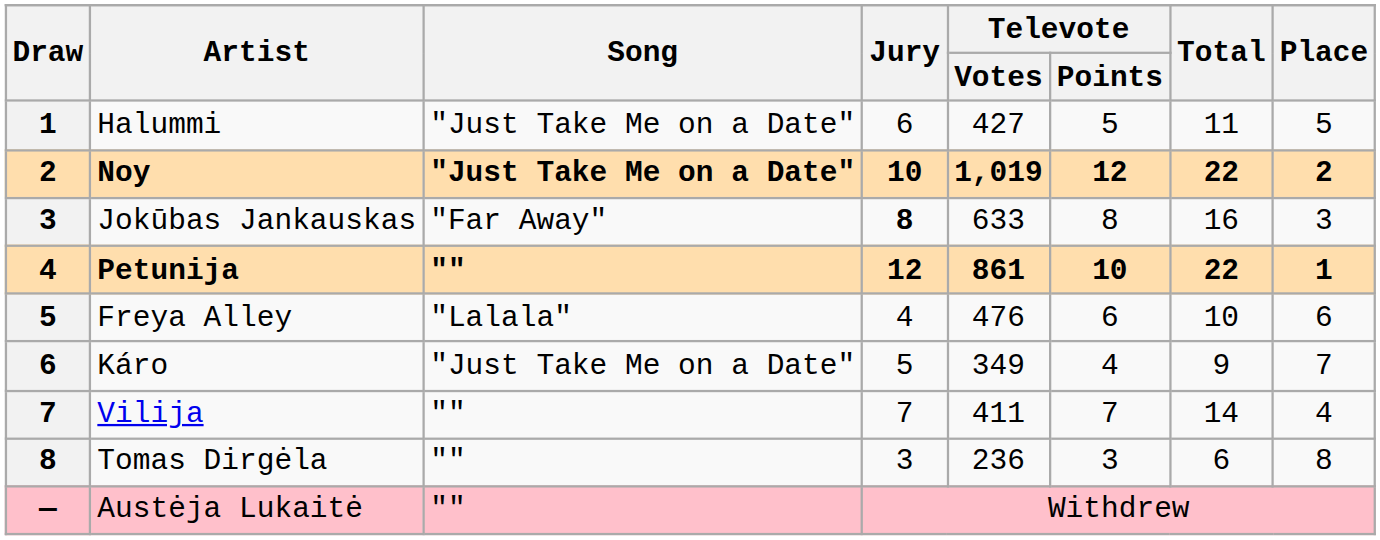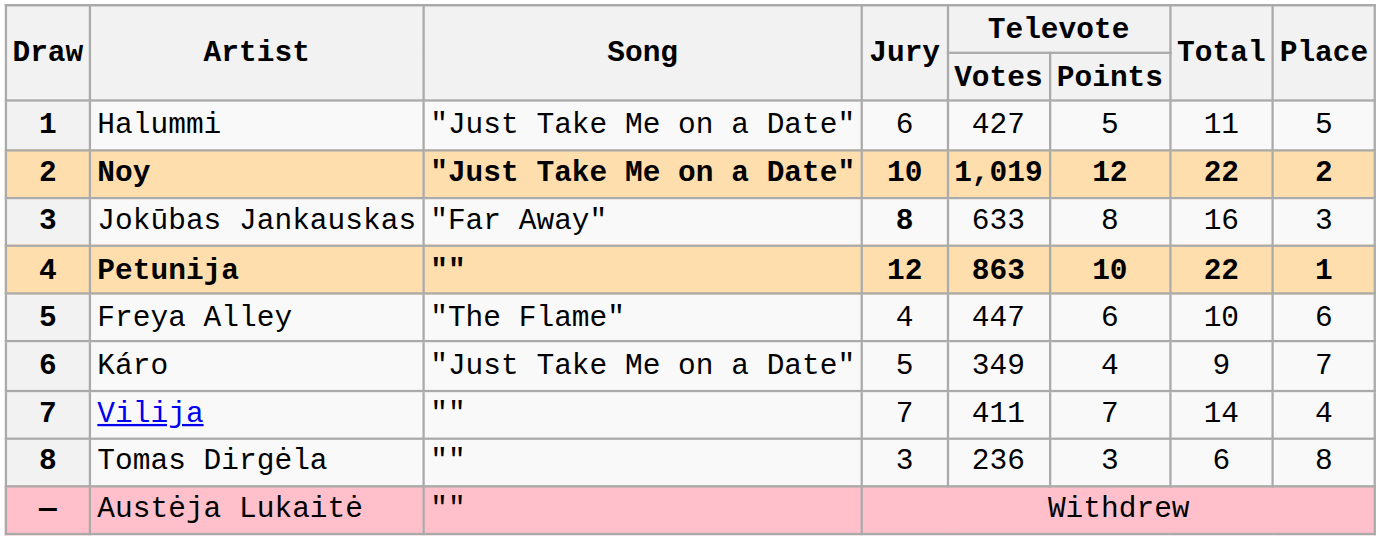 <table class="sortable wikitable plainrowheaders" style="margin: 1em auto 1em auto; text-align:center">
 <tr>
 </tr>
 <tr>
 <th rowspan="2">Draw</th>
 <th rowspan="2">Artist</th>
 <th rowspan="2">Song</th>
 <th rowspan="2">Jury</th>
 <th colspan="2">Televote</th>
 <th rowspan="2">Total</th>
 <th rowspan="2">Place</th>
 </tr>
 <tr>
 <th>Votes</th>
 <th>Points</th>
 </tr>
 <tr>
 <th scope="row" style="text-align:center;">1</th>
 <td align="left">Halummi</td>
 <td align="left">"Just Take Me on a Date"</td>
 <td>6</td>
 <td>427</td>
 <td>5</td>
 <td>11</td>
 <td>5</td>
 </tr>
 <tr style="background:navajowhite; font-weight:bold;">
 <th scope="row" style="text-align:center; background:navajowhite; font-weight:bold;">2</th>
 <td align="left">Noy</td>
 <td align="left">"Just Take Me on a Date"</td>
 <td>10</td>
 <td>1,019</td>
 <td>12</td>
 <td>22</td>
 <td>2</td>
 </tr>
 <tr>
 <th scope="row" style="text-align:center;">3</th>
 <td align="left">Jokūbas Jankauskas</td>
 <td align="left">"Far Away"</td>
 <td><strong>8</strong></td>
 <td>633</td>
 <td>8</td>
 <td>16</td>
 <td>3</td>
 </tr>
 <tr style="background:navajowhite; font-weight:bold;">
 <th scope="row" style="text-align:center; background:navajowhite; font-weight:bold;">4</th>
 <td align="left">Petunija</td>
 <td align="left">""</td>
 <td>12</td>
-<td>861</td>
+<td>863</td>
 <td>10</td>
 <td>22</td>
 <td>1</td>
 </tr>
 <tr>
 <th scope="row" style="text-align:center;">5</th>
 <td align="left">Freya Alley</td>
-<td align="left">"Lalala"</td>
+<td align="left">"The Flame"</td>
 <td>4</td>
-<td>476</td>
+<td>447</td>
 <td>6</td>
 <td>10</td>
 <td>6</td>
 </tr>
 <tr>
 <th scope="row" style="text-align:center;">6</th>
 <td align="left">Káro</td>
 <td align="left">"Just Take Me on a Date"</td>
 <td>5</td>
 <td>349</td>
 <td>4</td>
 <td>9</td>
 <td>7</td>
 </tr>
 <tr>
 <th scope="row" style="text-align:center;">7</th>
 <td align="left"><a href='#'>Vilija</a></td>
 <td align="left">""</td>
 <td>7</td>
 <td>411</td>
 <td>7</td>
 <td>14</td>
 <td>4</td>
 </tr>
 <tr>
 <th scope="row" style="text-align:center;">8</th>
 <td align="left">Tomas Dirgėla</td>
 <td align="left">""</td>
 <td>3</td>
 <td>236</td>
 <td>3</td>
 <td>6</td>
 <td>8</td>
 </tr>
 <tr class=sortbottom style="background:pink;">
 <th scope="row" style="text-align:center; background:pink;">—</th>
 <td align="left">Austėja Lukaitė</td>
 <td align="left">""</td>
 <td data-sort-value="9" colspan="5">Withdrew</td>
 </tr>
 </table>
